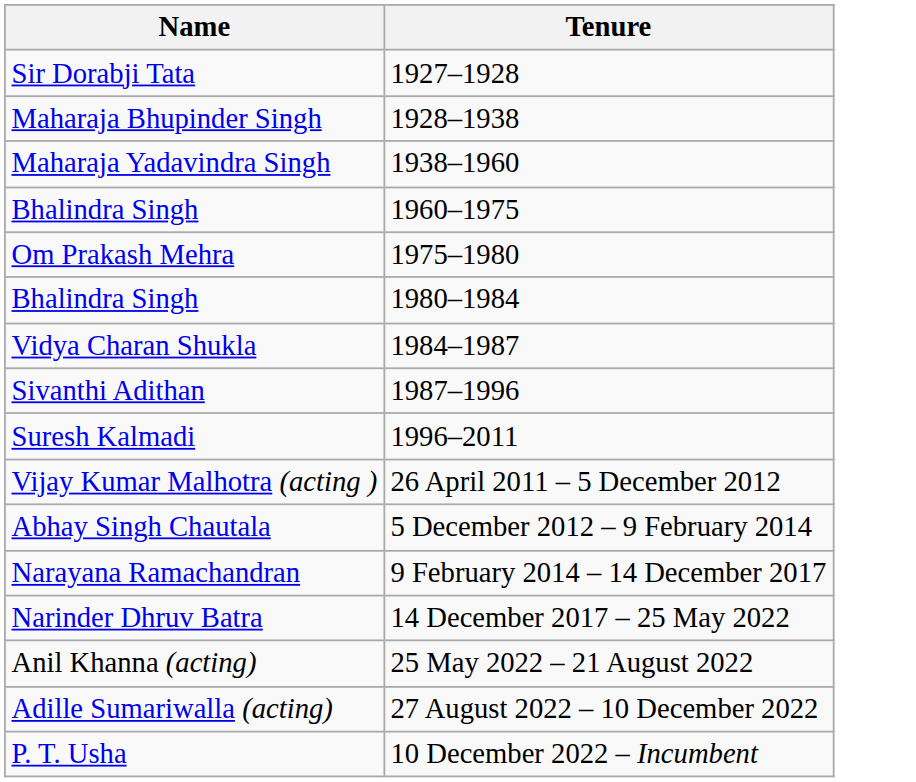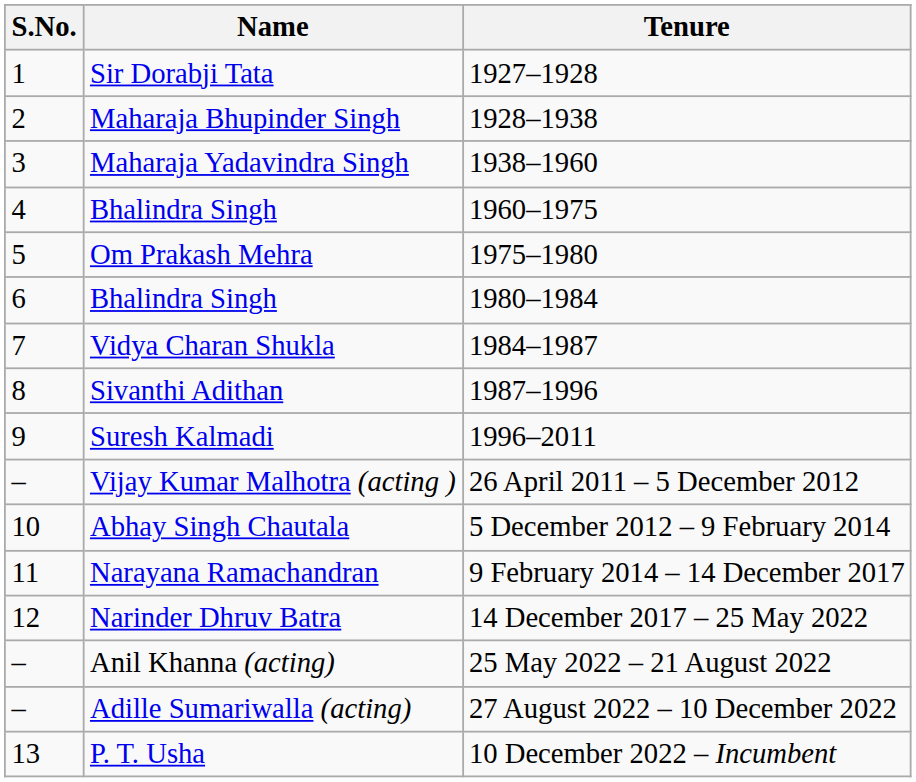 <table class=wikitable>
 <tr>
+<th>S.No.</th>
 <th>Name</th>
 <th>Tenure</th>
 </tr>
 <tr>
+<td>1</td>
 <td><a href='#'>Sir Dorabji Tata</a></td>
 <td>1927–1928</td>
 </tr>
 <tr>
+<td>2</td>
 <td><a href='#'>Maharaja Bhupinder Singh</a></td>
 <td>1928–1938</td>
 </tr>
 <tr>
+<td>3</td>
 <td><a href='#'>Maharaja Yadavindra Singh</a></td>
 <td>1938–1960</td>
 </tr>
 <tr>
+<td>4</td>
 <td><a href='#'>Bhalindra Singh</a></td>
 <td>1960–1975</td>
 </tr>
 <tr>
+<td>5</td>
 <td><a href='#'>Om Prakash Mehra</a></td>
 <td>1975–1980</td>
 </tr>
 <tr>
+<td>6</td>
 <td><a href='#'>Bhalindra Singh</a></td>
 <td>1980–1984</td>
 </tr>
 <tr>
+<td>7</td>
 <td><a href='#'>Vidya Charan Shukla</a></td>
 <td>1984–1987</td>
 </tr>
 <tr>
+<td>8</td>
 <td><a href='#'>Sivanthi Adithan</a></td>
 <td>1987–1996</td>
 </tr>
 <tr>
+<td>9</td>
 <td><a href='#'>Suresh Kalmadi</a></td>
 <td>1996–2011</td>
 </tr>
 <tr>
+<td>–</td>
 <td><a href='#'>Vijay Kumar Malhotra</a> <em>(acting )</em></td>
 <td>26 April 2011 – 5 December 2012</td>
 </tr>
 <tr>
+<td>10</td>
 <td><a href='#'>Abhay Singh Chautala</a></td>
 <td>5 December 2012 – 9 February 2014</td>
 </tr>
 <tr>
+<td>11</td>
 <td><a href='#'>Narayana Ramachandran</a></td>
 <td>9 February 2014 – 14 December 2017</td>
 </tr>
 <tr>
+<td>12</td>
 <td><a href='#'>Narinder Dhruv Batra</a></td>
 <td>14 December 2017 – 25 May 2022</td>
 </tr>
 <tr>
+<td>–</td>
 <td>Anil Khanna <em>(acting)</em></td>
 <td>25 May  2022 – 21 August 2022</td>
 </tr>
 <tr>
+<td>–</td>
 <td><a href='#'>Adille Sumariwalla</a> <em>(acting)</em></td>
 <td>27 August 2022 – 10 December 2022</td>
 </tr>
 <tr>
+<td>13</td>
 <td><a href='#'>P. T. Usha</a></td>
 <td>10 December 2022 – <em>Incumbent</em></td>
 </tr>
 </table>
